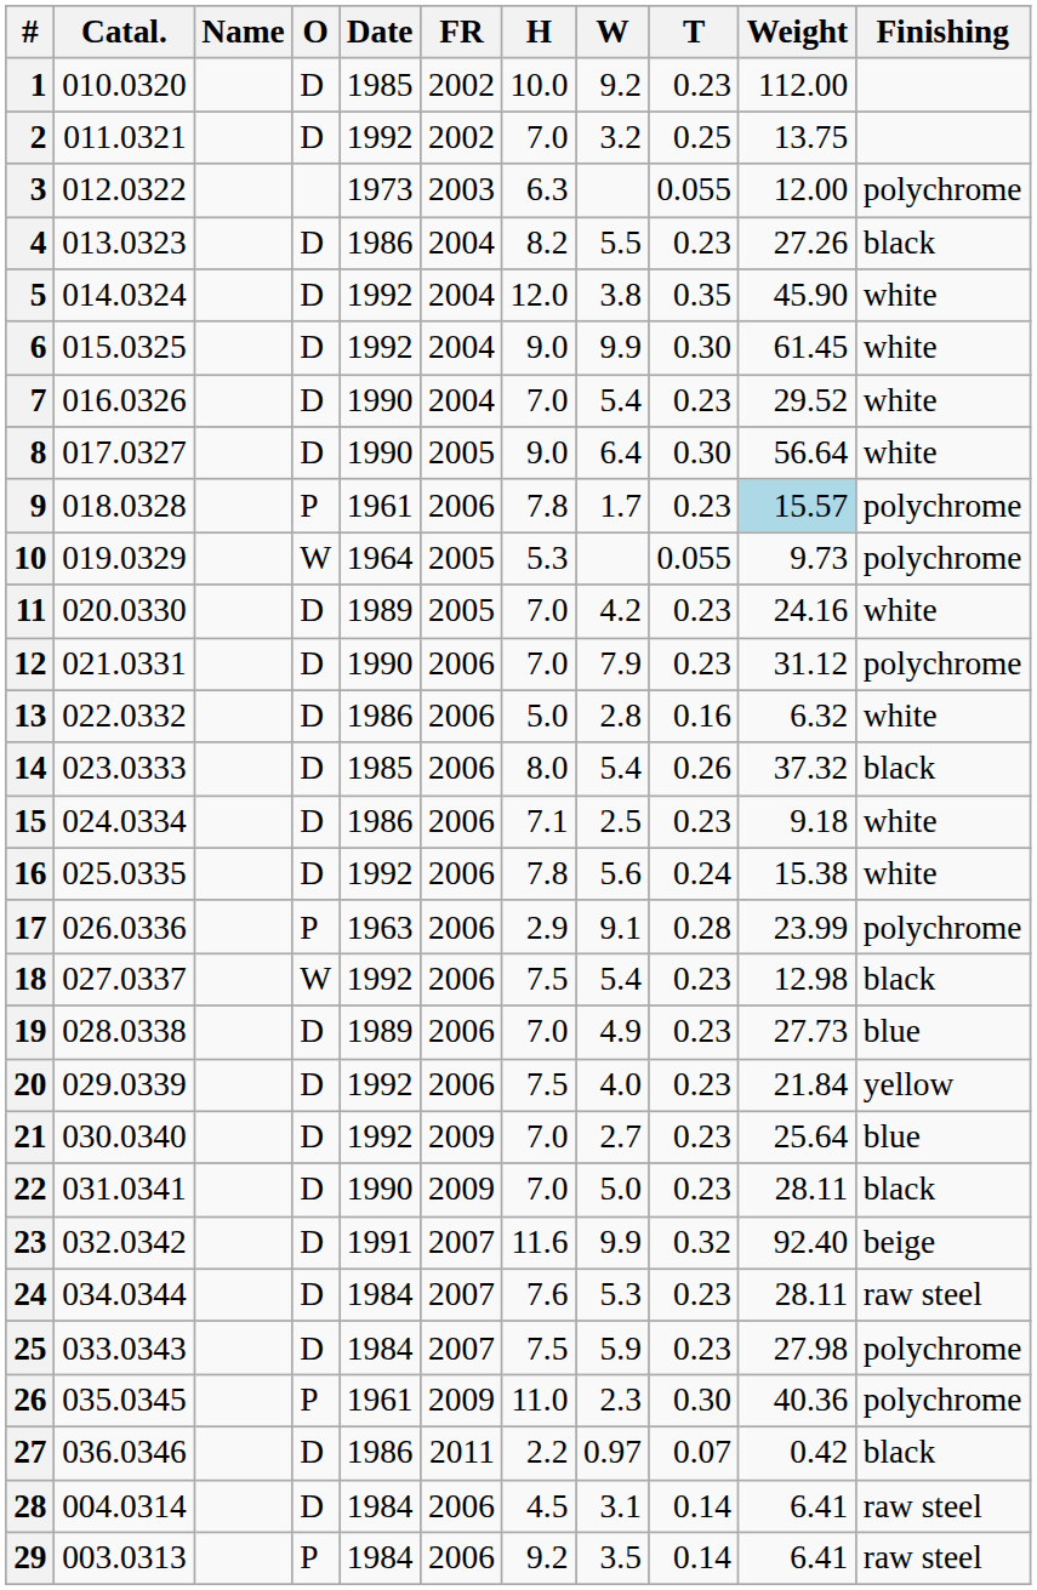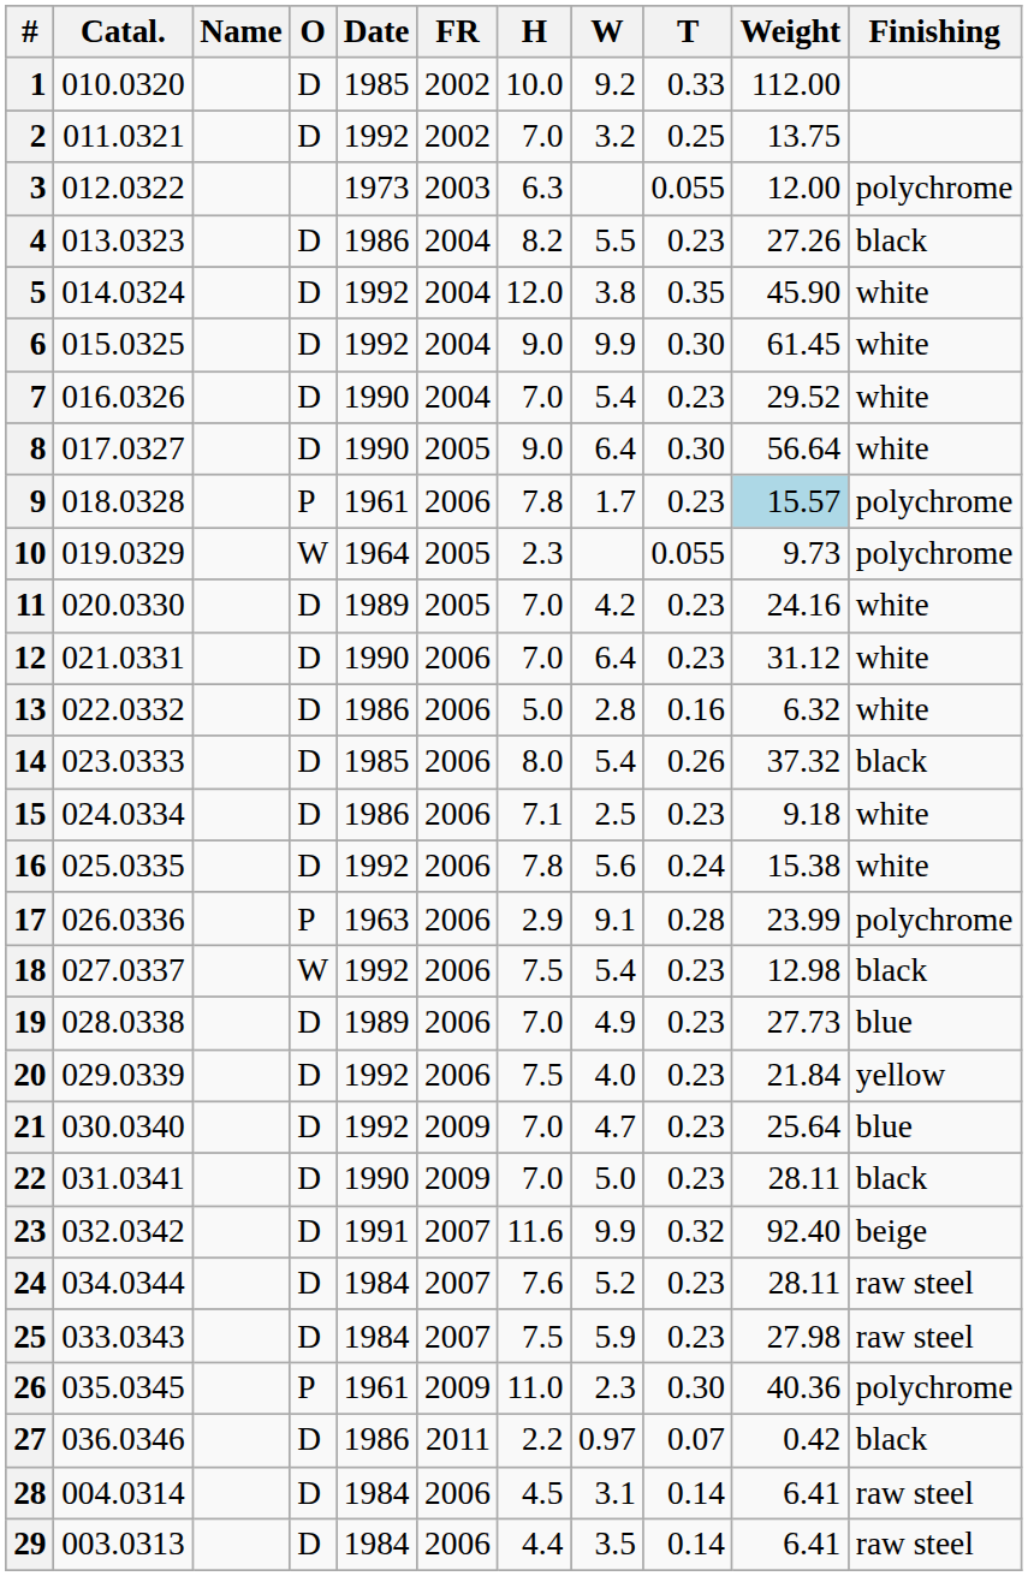 <table class="wikitable sortable">
 <tr>
 <th>#</th>
 <th>Catal.</th>
 <th>Name</th>
 <th>O</th>
 <th>Date</th>
 <th>FR</th>
 <th>H</th>
 <th>W</th>
 <th>T</th>
 <th>Weight</th>
 <th>Finishing</th>
 </tr>
 <tr style="vertical-align: top;">
 <th scope="row"; style="text-align:right">1</th>
 <td>010.0320</td>
 <td style="text-align:left;"></td>
 <td style="text-align:left;">D</td>
 <td style="text-align:right">1985</td>
 <td style="text-align:right">2002</td>
 <td style="text-align:right">10.0</td>
 <td style="text-align:right">9.2</td>
-<td style="text-align:right">0.23</td>
+<td style="text-align:right">0.33</td>
 <td style="text-align:right">112.00</td>
 <td style="text-align:left;"></td>
 </tr>
 <tr style="vertical-align: top;">
 <th scope="row"; style="text-align:right">2</th>
 <td style="text-align:right">011.0321</td>
 <td></td>
 <td>D</td>
 <td style="text-align:right">1992</td>
 <td style="text-align:right">2002</td>
 <td style="text-align:right">7.0</td>
 <td style="text-align:right">3.2</td>
 <td style="text-align:right">0.25</td>
 <td style="text-align:right">13.75</td>
 <td></td>
 </tr>
 <tr style="vertical-align: top;">
 <th scope="row"; style="text-align:right">3</th>
 <td style="text-align:right">012.0322</td>
 <td></td>
 <td></td>
 <td style="text-align:right">1973</td>
 <td style="text-align:right">2003</td>
 <td style="text-align:right">6.3</td>
 <td style="text-align:right"></td>
 <td style="text-align:right">0.055</td>
 <td style="text-align:right">12.00</td>
 <td>polychrome</td>
 </tr>
 <tr style="vertical-align: top;">
 <th scope="row"; style="text-align:right">4</th>
 <td style="text-align:right">013.0323</td>
 <td></td>
 <td>D</td>
 <td style="text-align:right">1986</td>
 <td style="text-align:right">2004</td>
 <td style="text-align:right">8.2</td>
 <td style="text-align:right">5.5</td>
 <td style="text-align:right">0.23</td>
 <td style="text-align:right">27.26</td>
 <td>black</td>
 </tr>
 <tr style="vertical-align: top;">
 <th scope="row"; style="text-align:right">5</th>
 <td style="text-align:right">014.0324</td>
 <td></td>
 <td>D</td>
 <td style="text-align:right">1992</td>
 <td style="text-align:right">2004</td>
 <td style="text-align:right">12.0</td>
 <td style="text-align:right">3.8</td>
 <td style="text-align:right">0.35</td>
 <td style="text-align:right">45.90</td>
 <td>white</td>
 </tr>
 <tr style="vertical-align: top;">
 <th scope="row"; style="text-align:right">6</th>
 <td style="text-align:right">015.0325</td>
 <td></td>
 <td>D</td>
 <td style="text-align:right">1992</td>
 <td style="text-align:right">2004</td>
 <td style="text-align:right">9.0</td>
 <td style="text-align:right">9.9</td>
 <td style="text-align:right">0.30</td>
 <td style="text-align:right">61.45</td>
 <td>white</td>
 </tr>
 <tr style="vertical-align: top;">
 <th scope="row"; style="text-align:right">7</th>
 <td style="text-align:right">016.0326</td>
 <td></td>
 <td>D</td>
 <td style="text-align:right">1990</td>
 <td style="text-align:right">2004</td>
 <td style="text-align:right">7.0</td>
 <td style="text-align:right">5.4</td>
 <td style="text-align:right">0.23</td>
 <td style="text-align:right">29.52</td>
 <td>white</td>
 </tr>
 <tr style="vertical-align: top;">
 <th scope="row"; style="text-align:right">8</th>
 <td style="text-align:right">017.0327</td>
 <td></td>
 <td>D</td>
 <td style="text-align:right">1990</td>
 <td style="text-align:right">2005</td>
 <td style="text-align:right">9.0</td>
 <td style="text-align:right">6.4</td>
 <td style="text-align:right">0.30</td>
 <td style="text-align:right">56.64</td>
 <td>white</td>
 </tr>
 <tr style="vertical-align: top;">
 <th scope="row"; style="text-align:right">9</th>
 <td style="text-align:right">018.0328</td>
 <td></td>
 <td>P</td>
 <td style="text-align:right">1961</td>
 <td style="text-align:right">2006</td>
 <td style="text-align:right">7.8</td>
 <td style="text-align:right">1.7</td>
 <td style="text-align:right">0.23</td>
 <td style="background: lightblue; text-align:right">15.57</td>
 <td>polychrome</td>
 </tr>
 <tr style="vertical-align: top;">
 <th scope="row"; style="text-align:right">10</th>
 <td style="text-align:right">019.0329</td>
 <td></td>
 <td>W</td>
 <td style="text-align:right">1964</td>
 <td style="text-align:right">2005</td>
-<td style="text-align:right">5.3</td>
+<td style="text-align:right">2.3</td>
 <td style="text-align:right"></td>
 <td style="text-align:right">0.055</td>
 <td style="text-align:right">9.73</td>
 <td>polychrome</td>
 </tr>
 <tr style="vertical-align: top;">
 <th scope="row"; style="text-align:right">11</th>
 <td style="text-align:right">020.0330</td>
 <td></td>
 <td>D</td>
 <td style="text-align:right">1989</td>
 <td style="text-align:right">2005</td>
 <td style="text-align:right">7.0</td>
 <td style="text-align:right">4.2</td>
 <td style="text-align:right">0.23</td>
 <td style="text-align:right">24.16</td>
 <td>white</td>
 </tr>
 <tr style="vertical-align: top;">
 <th scope="row"; style="text-align:right">12</th>
 <td style="text-align:right">021.0331</td>
 <td></td>
 <td>D</td>
 <td style="text-align:right">1990</td>
 <td style="text-align:right">2006</td>
 <td style="text-align:right">7.0</td>
-<td style="text-align:right">7.9</td>
+<td style="text-align:right">6.4</td>
 <td style="text-align:right">0.23</td>
 <td style="text-align:right">31.12</td>
-<td>polychrome</td>
+<td>white</td>
 </tr>
 <tr style="vertical-align: top;">
 <th scope="row"; style="text-align:right">13</th>
 <td style="text-align:right">022.0332</td>
 <td></td>
 <td>D</td>
 <td style="text-align:right">1986</td>
 <td style="text-align:right">2006</td>
 <td style="text-align:right">5.0</td>
 <td style="text-align:right">2.8</td>
 <td style="text-align:right">0.16</td>
 <td style="text-align:right">6.32</td>
 <td>white</td>
 </tr>
 <tr style="vertical-align: top;">
 <th scope="row"; style="text-align:right">14</th>
 <td style="text-align:right">023.0333</td>
 <td></td>
 <td>D</td>
 <td style="text-align:right">1985</td>
 <td style="text-align:right">2006</td>
 <td style="text-align:right">8.0</td>
 <td style="text-align:right">5.4</td>
 <td style="text-align:right">0.26</td>
 <td style="text-align:right">37.32</td>
 <td>black</td>
 </tr>
 <tr style="vertical-align: top;">
 <th scope="row"; style="text-align:right">15</th>
 <td style="text-align:right">024.0334</td>
 <td></td>
 <td>D</td>
 <td style="text-align:right">1986</td>
 <td style="text-align:right">2006</td>
 <td style="text-align:right">7.1</td>
 <td style="text-align:right">2.5</td>
 <td style="text-align:right">0.23</td>
 <td style="text-align:right">9.18</td>
 <td>white</td>
 </tr>
 <tr style="vertical-align: top;">
 <th scope="row"; style="text-align:right">16</th>
 <td style="text-align:right">025.0335</td>
 <td></td>
 <td>D</td>
 <td style="text-align:right">1992</td>
 <td style="text-align:right">2006</td>
 <td style="text-align:right">7.8</td>
 <td style="text-align:right">5.6</td>
 <td style="text-align:right">0.24</td>
 <td style="text-align:right">15.38</td>
 <td>white</td>
 </tr>
 <tr style="vertical-align: top;">
 <th scope="row"; style="text-align:right">17</th>
 <td style="text-align:right">026.0336</td>
 <td></td>
 <td>P</td>
 <td style="text-align:right">1963</td>
 <td style="text-align:right">2006</td>
 <td style="text-align:right">2.9</td>
 <td style="text-align:right">9.1</td>
 <td style="text-align:right">0.28</td>
 <td style="text-align:right">23.99</td>
 <td>polychrome</td>
 </tr>
 <tr style="vertical-align: top;">
 <th scope="row"; style="text-align:right">18</th>
 <td style="text-align:right">027.0337</td>
 <td></td>
 <td>W</td>
 <td style="text-align:right">1992</td>
 <td style="text-align:right">2006</td>
 <td style="text-align:right">7.5</td>
 <td style="text-align:right">5.4</td>
 <td style="text-align:right">0.23</td>
 <td style="text-align:right">12.98</td>
 <td>black</td>
 </tr>
 <tr style="vertical-align: top;">
 <th scope="row"; style="text-align:right">19</th>
 <td style="text-align:right">028.0338</td>
 <td></td>
 <td>D</td>
 <td style="text-align:right">1989</td>
 <td style="text-align:right">2006</td>
 <td style="text-align:right">7.0</td>
 <td style="text-align:right">4.9</td>
 <td style="text-align:right">0.23</td>
 <td style="text-align:right">27.73</td>
 <td>blue</td>
 </tr>
 <tr style="vertical-align: top;">
 <th scope="row"; style="text-align:right">20</th>
 <td style="text-align:right">029.0339</td>
 <td></td>
 <td>D</td>
 <td style="text-align:right">1992</td>
 <td style="text-align:right">2006</td>
 <td style="text-align:right">7.5</td>
 <td style="text-align:right">4.0</td>
 <td style="text-align:right">0.23</td>
 <td style="text-align:right">21.84</td>
 <td>yellow</td>
 </tr>
 <tr style="vertical-align: top;">
 <th scope="row"; style="text-align:right">21</th>
 <td style="text-align:right">030.0340</td>
 <td></td>
 <td>D</td>
 <td style="text-align:right">1992</td>
 <td style="text-align:right">2009</td>
 <td style="text-align:right">7.0</td>
-<td style="text-align:right">2.7</td>
+<td style="text-align:right">4.7</td>
 <td style="text-align:right">0.23</td>
 <td style="text-align:right">25.64</td>
 <td>blue</td>
 </tr>
 <tr style="vertical-align: top;">
 <th scope="row"; style="text-align:right">22</th>
 <td style="text-align:right">031.0341</td>
 <td></td>
 <td>D</td>
 <td style="text-align:right">1990</td>
 <td style="text-align:right">2009</td>
 <td style="text-align:right">7.0</td>
 <td style="text-align:right">5.0</td>
 <td style="text-align:right">0.23</td>
 <td style="text-align:right">28.11</td>
 <td>black</td>
 </tr>
 <tr style="vertical-align: top;">
 <th scope="row"; style="text-align:right">23</th>
 <td style="text-align:right">032.0342</td>
 <td></td>
 <td>D</td>
 <td style="text-align:right">1991</td>
 <td style="text-align:right">2007</td>
 <td style="text-align:right">11.6</td>
 <td style="text-align:right">9.9</td>
 <td style="text-align:right">0.32</td>
 <td style="text-align:right">92.40</td>
 <td>beige</td>
 </tr>
 <tr style="vertical-align: top;">
 <th scope="row"; style="text-align:right">24</th>
 <td style="text-align:right">034.0344</td>
 <td></td>
 <td>D</td>
 <td style="text-align:right">1984</td>
 <td style="text-align:right">2007</td>
 <td style="text-align:right">7.6</td>
-<td style="text-align:right">5.3</td>
+<td style="text-align:right">5.2</td>
 <td style="text-align:right">0.23</td>
 <td style="text-align:right">28.11</td>
 <td>raw steel</td>
 </tr>
 <tr style="vertical-align: top;">
 <th scope="row"; style="text-align:right">25</th>
 <td style="text-align:right">033.0343</td>
 <td></td>
 <td>D</td>
 <td style="text-align:right">1984</td>
 <td style="text-align:right">2007</td>
 <td style="text-align:right">7.5</td>
 <td style="text-align:right">5.9</td>
 <td style="text-align:right">0.23</td>
 <td style="text-align:right">27.98</td>
-<td>polychrome</td>
+<td>raw steel</td>
 </tr>
 <tr style="vertical-align: top;">
 <th scope="row"; style="text-align:right">26</th>
 <td style="text-align:right">035.0345</td>
 <td></td>
 <td>P</td>
 <td style="text-align:right">1961</td>
 <td style="text-align:right">2009</td>
 <td style="text-align:right">11.0</td>
 <td style="text-align:right">2.3</td>
 <td style="text-align:right">0.30</td>
 <td style="text-align:right">40.36</td>
 <td>polychrome</td>
 </tr>
 <tr style="vertical-align: top;">
 <th scope="row"; style="text-align:right">27</th>
 <td style="text-align:right">036.0346</td>
 <td></td>
 <td>D</td>
 <td style="text-align:right">1986</td>
 <td style="text-align:right">2011</td>
 <td style="text-align:right">2.2</td>
 <td style="text-align:right">0.97</td>
 <td style="text-align:right">0.07</td>
 <td style="text-align:right">0.42</td>
 <td>black</td>
 </tr>
 <tr style="vertical-align: top;">
 <th scope="row"; style="text-align:right">28</th>
 <td style="text-align:right">004.0314</td>
 <td></td>
 <td>D</td>
 <td style="text-align:right">1984</td>
 <td style="text-align:right">2006</td>
 <td style="text-align:right">4.5</td>
 <td style="text-align:right">3.1</td>
 <td style="text-align:right">0.14</td>
 <td style="text-align:right">6.41</td>
 <td>raw steel</td>
 </tr>
 <tr style="vertical-align: top;">
 <th scope="row"; style="text-align:right">29</th>
 <td style="text-align:right">003.0313</td>
 <td></td>
-<td>P</td>
+<td>D</td>
 <td style="text-align:right">1984</td>
 <td style="text-align:right">2006</td>
-<td style="text-align:right">9.2</td>
+<td style="text-align:right">4.4</td>
 <td style="text-align:right">3.5</td>
 <td style="text-align:right">0.14</td>
 <td style="text-align:right">6.41</td>
 <td>raw steel</td>
 </tr>
 </table>
